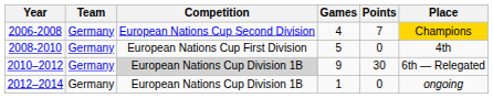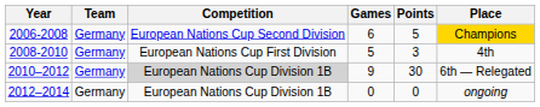 <table class="wikitable">
 <tr>
 <th>Year</th>
 <th>Team</th>
 <th>Competition</th>
 <th>Games</th>
 <th>Points</th>
 <th>Place</th>
 </tr>
 <tr align="center">
 <td><a href='#'>2006-2008</a></td>
 <td><a href='#'>Germany</a></td>
 <td><a href='#'>European Nations Cup Second Division</a></td>
-<td>4</td>
-<td>7</td>
+<td>6</td>
+<td>5</td>
 <td bgcolor="#FFD700">Champions</td>
 </tr>
 <tr align="center">
 <td><a href='#'>2008-2010</a></td>
 <td><a href='#'>Germany</a></td>
 <td>European Nations Cup First Division</td>
 <td>5</td>
-<td>0</td>
+<td>3</td>
 <td>4th</td>
 </tr>
 <tr align="center">
 <td><a href='#'>2010–2012</a></td>
 <td><a href='#'>Germany</a></td>
 <td style="background: lightgrey;">European Nations Cup Division 1B</td>
 <td>9</td>
 <td>30</td>
 <td>6th — Relegated</td>
 </tr>
 <tr align="center">
 <td><a href='#'>2012–2014</a></td>
 <td>Germany</td>
 <td>European Nations Cup Division 1B</td>
-<td>1</td>
+<td>0</td>
 <td>0</td>
 <td><em>ongoing</em></td>
 </tr>
 </table>
